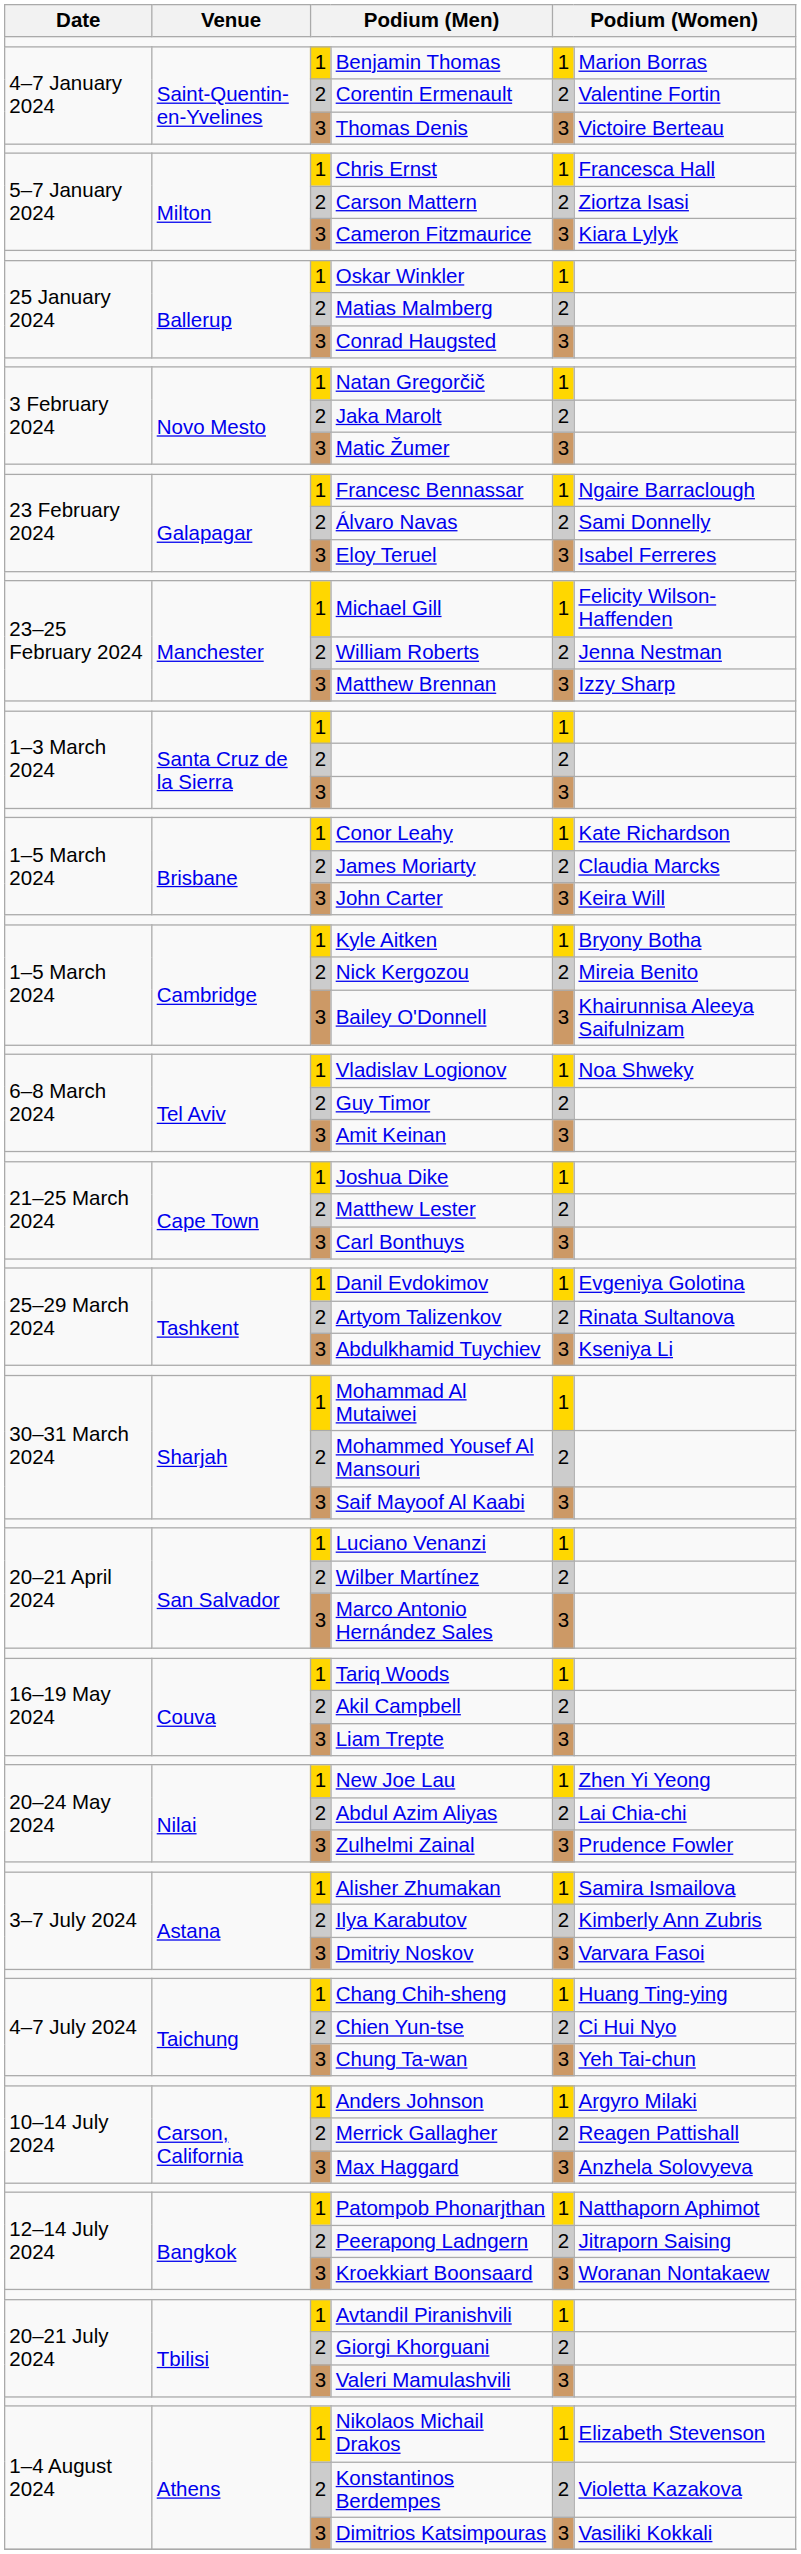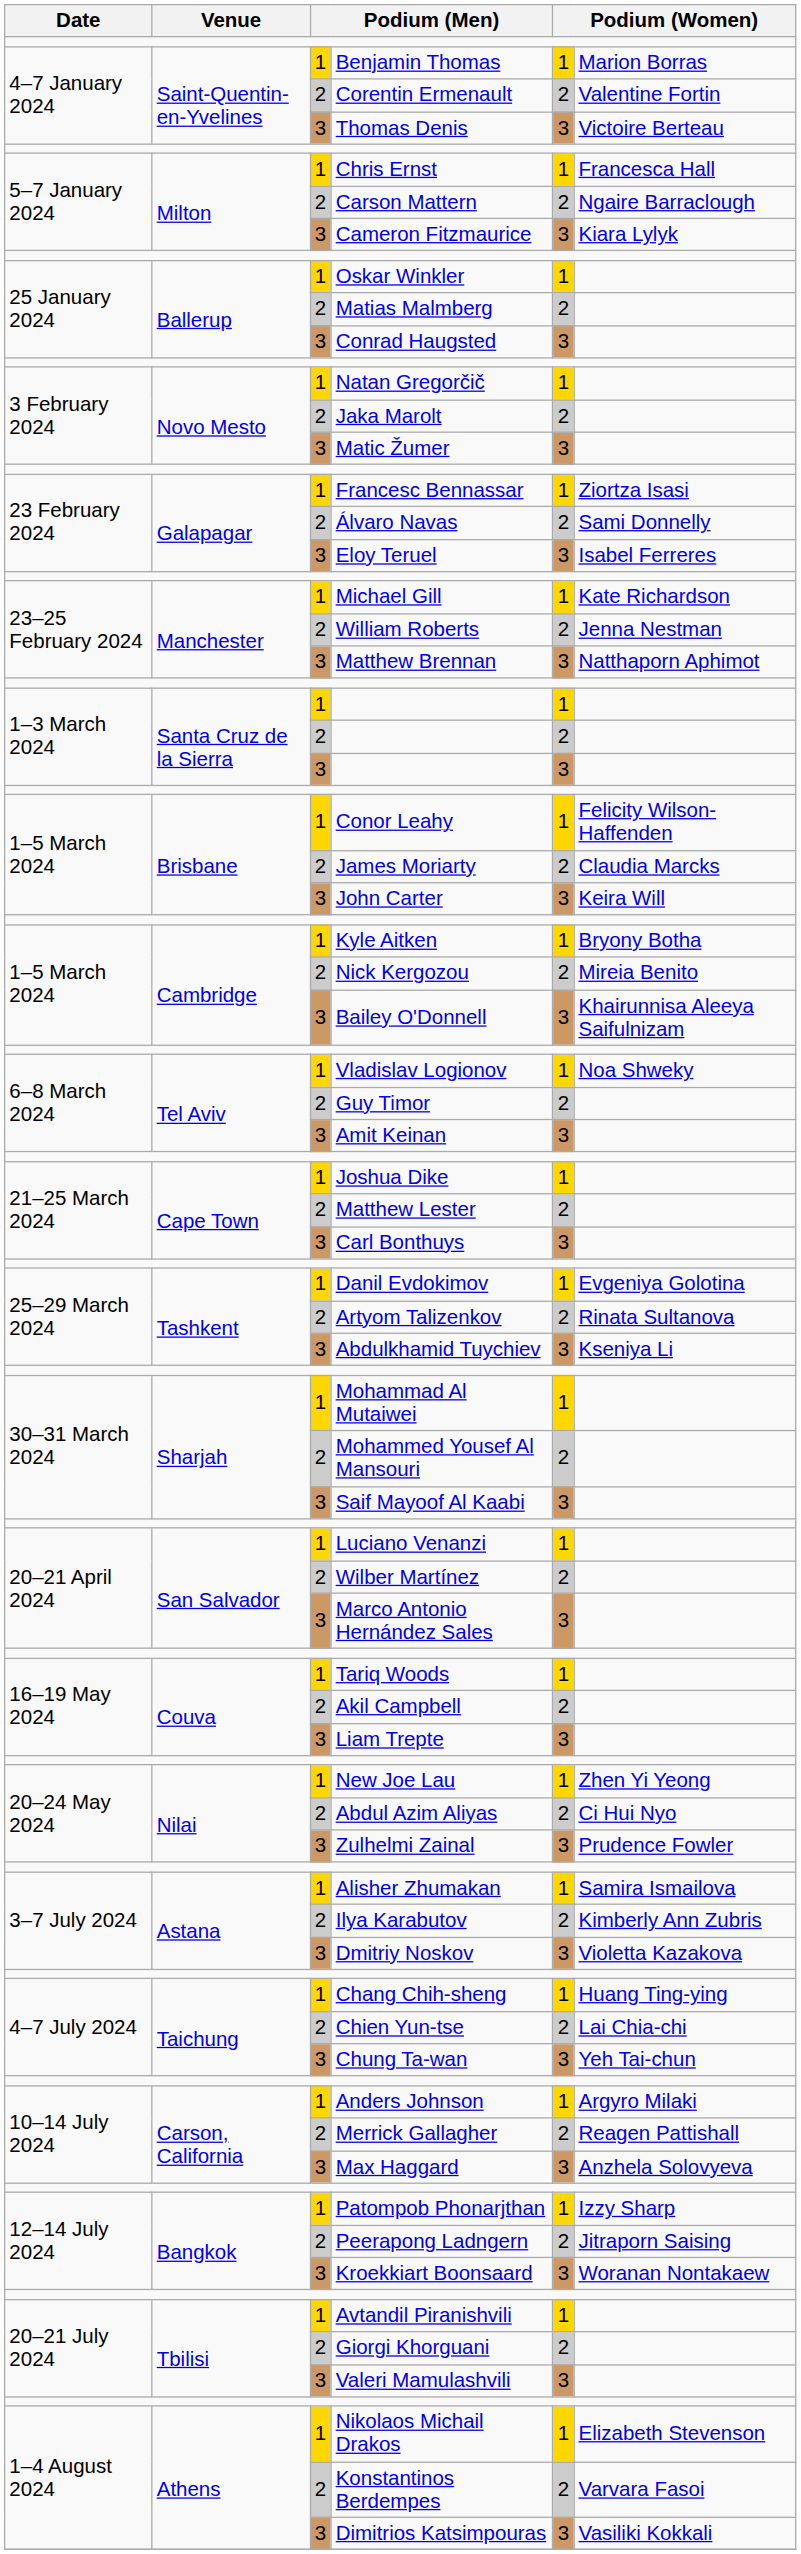 <table class="wikitable" width=70%>
 <tr>
 <th>Date</th>
 <th width=20%>Venue</th>
 <th colspan=2 width=30%>Podium (Men)</th>
 <th colspan=2 width=30%>Podium (Women)</th>
 </tr>
 <tr>
 <td colspan=6></td>
 </tr>
 <tr>
 <td rowspan=3>4–7 January 2024</td>
 <td rowspan=3><br><a href='#'>Saint-Quentin-en-Yvelines</a></td>
 <td bgcolor=FFD700>1</td>
 <td><a href='#'>Benjamin Thomas</a></td>
 <td bgcolor=FFD700>1</td>
 <td><a href='#'>Marion Borras</a></td>
 </tr>
 <tr>
 <td bgcolor=CCCCCC>2</td>
 <td><a href='#'>Corentin Ermenault</a></td>
 <td bgcolor=CCCCCC>2</td>
 <td><a href='#'>Valentine Fortin</a></td>
 </tr>
 <tr>
 <td bgcolor=CC9966>3</td>
 <td><a href='#'>Thomas Denis</a></td>
 <td bgcolor=CC9966>3</td>
 <td><a href='#'>Victoire Berteau</a></td>
 </tr>
 <tr>
 <td colspan=6></td>
 </tr>
 <tr>
 <td rowspan=3>5–7 January 2024</td>
 <td rowspan=3><br><a href='#'>Milton</a></td>
 <td bgcolor=FFD700>1</td>
 <td><a href='#'>Chris Ernst</a></td>
 <td bgcolor=FFD700>1</td>
 <td><a href='#'>Francesca Hall</a></td>
 </tr>
 <tr>
 <td bgcolor=CCCCCC>2</td>
 <td><a href='#'>Carson Mattern</a></td>
 <td bgcolor=CCCCCC>2</td>
-<td><a href='#'>Ziortza Isasi</a></td>
+<td><a href='#'>Ngaire Barraclough</a></td>
 </tr>
 <tr>
 <td bgcolor=CC9966>3</td>
 <td><a href='#'>Cameron Fitzmaurice</a></td>
 <td bgcolor=CC9966>3</td>
 <td><a href='#'>Kiara Lylyk</a></td>
 </tr>
 <tr>
 <td colspan=6></td>
 </tr>
 <tr>
 <td rowspan=3>25 January 2024</td>
 <td rowspan=3><br><a href='#'>Ballerup</a></td>
 <td bgcolor=FFD700>1</td>
 <td><a href='#'>Oskar Winkler</a></td>
 <td bgcolor=FFD700>1</td>
 <td></td>
 </tr>
 <tr>
 <td bgcolor=CCCCCC>2</td>
 <td><a href='#'>Matias Malmberg</a></td>
 <td bgcolor=CCCCCC>2</td>
 <td></td>
 </tr>
 <tr>
 <td bgcolor=CC9966>3</td>
 <td><a href='#'>Conrad Haugsted</a></td>
 <td bgcolor=CC9966>3</td>
 <td></td>
 </tr>
 <tr>
 <td colspan=6></td>
 </tr>
 <tr>
 <td rowspan=3>3 February 2024</td>
 <td rowspan=3><br><a href='#'>Novo Mesto</a></td>
 <td bgcolor=FFD700>1</td>
 <td><a href='#'>Natan Gregorčič</a></td>
 <td bgcolor=FFD700>1</td>
 <td></td>
 </tr>
 <tr>
 <td bgcolor=CCCCCC>2</td>
 <td><a href='#'>Jaka Marolt</a></td>
 <td bgcolor=CCCCCC>2</td>
 <td></td>
 </tr>
 <tr>
 <td bgcolor=CC9966>3</td>
 <td><a href='#'>Matic Žumer</a></td>
 <td bgcolor=CC9966>3</td>
 <td></td>
 </tr>
 <tr>
 <td colspan=6></td>
 </tr>
 <tr>
 <td rowspan=3>23 February 2024</td>
 <td rowspan=3><br><a href='#'>Galapagar</a></td>
 <td bgcolor=FFD700>1</td>
 <td><a href='#'>Francesc Bennassar</a></td>
 <td bgcolor=FFD700>1</td>
-<td><a href='#'>Ngaire Barraclough</a></td>
+<td><a href='#'>Ziortza Isasi</a></td>
 </tr>
 <tr>
 <td bgcolor=CCCCCC>2</td>
 <td><a href='#'>Álvaro Navas</a></td>
 <td bgcolor=CCCCCC>2</td>
 <td><a href='#'>Sami Donnelly</a></td>
 </tr>
 <tr>
 <td bgcolor=CC9966>3</td>
 <td><a href='#'>Eloy Teruel</a></td>
 <td bgcolor=CC9966>3</td>
 <td><a href='#'>Isabel Ferreres</a></td>
 </tr>
 <tr>
 <td colspan=6></td>
 </tr>
 <tr>
 <td rowspan=3>23–25 February 2024</td>
 <td rowspan=3><br><a href='#'>Manchester</a></td>
 <td bgcolor=FFD700>1</td>
 <td><a href='#'>Michael Gill</a></td>
 <td bgcolor=FFD700>1</td>
-<td><a href='#'>Felicity Wilson-Haffenden</a></td>
+<td><a href='#'>Kate Richardson</a></td>
 </tr>
 <tr>
 <td bgcolor=CCCCCC>2</td>
 <td><a href='#'>William Roberts</a></td>
 <td bgcolor=CCCCCC>2</td>
 <td><a href='#'>Jenna Nestman</a></td>
 </tr>
 <tr>
 <td bgcolor=CC9966>3</td>
 <td><a href='#'>Matthew Brennan</a></td>
 <td bgcolor=CC9966>3</td>
-<td><a href='#'>Izzy Sharp</a></td>
+<td><a href='#'>Natthaporn Aphimot</a></td>
 </tr>
 <tr>
 <td colspan=6></td>
 </tr>
 <tr>
 <td rowspan=3>1–3 March 2024</td>
 <td rowspan=3><br><a href='#'>Santa Cruz de la Sierra</a></td>
 <td bgcolor=FFD700>1</td>
 <td></td>
 <td bgcolor=FFD700>1</td>
 <td></td>
 </tr>
 <tr>
 <td bgcolor=CCCCCC>2</td>
 <td></td>
 <td bgcolor=CCCCCC>2</td>
 <td></td>
 </tr>
 <tr>
 <td bgcolor=CC9966>3</td>
 <td></td>
 <td bgcolor=CC9966>3</td>
 <td></td>
 </tr>
 <tr>
 <td colspan=6></td>
 </tr>
 <tr>
 <td rowspan=3>1–5 March 2024</td>
 <td rowspan=3><br><a href='#'>Brisbane</a></td>
 <td bgcolor=FFD700>1</td>
 <td><a href='#'>Conor Leahy</a></td>
 <td bgcolor=FFD700>1</td>
-<td><a href='#'>Kate Richardson</a></td>
+<td><a href='#'>Felicity Wilson-Haffenden</a></td>
 </tr>
 <tr>
 <td bgcolor=CCCCCC>2</td>
 <td><a href='#'>James Moriarty</a></td>
 <td bgcolor=CCCCCC>2</td>
 <td><a href='#'>Claudia Marcks</a></td>
 </tr>
 <tr>
 <td bgcolor=CC9966>3</td>
 <td><a href='#'>John Carter</a></td>
 <td bgcolor=CC9966>3</td>
 <td><a href='#'>Keira Will</a></td>
 </tr>
 <tr>
 <td colspan=6></td>
 </tr>
 <tr>
 <td rowspan=3>1–5 March 2024</td>
 <td rowspan=3><br><a href='#'>Cambridge</a></td>
 <td bgcolor=FFD700>1</td>
 <td><a href='#'>Kyle Aitken</a></td>
 <td bgcolor=FFD700>1</td>
 <td><a href='#'>Bryony Botha</a></td>
 </tr>
 <tr>
 <td bgcolor=CCCCCC>2</td>
 <td><a href='#'>Nick Kergozou</a></td>
 <td bgcolor=CCCCCC>2</td>
 <td><a href='#'>Mireia Benito</a></td>
 </tr>
 <tr>
 <td bgcolor=CC9966>3</td>
 <td><a href='#'>Bailey O'Donnell</a></td>
 <td bgcolor=CC9966>3</td>
 <td><a href='#'>Khairunnisa Aleeya Saifulnizam</a></td>
 </tr>
 <tr>
 <td colspan=6></td>
 </tr>
 <tr>
 <td rowspan=3>6–8 March 2024</td>
 <td rowspan=3><br><a href='#'>Tel Aviv</a></td>
 <td bgcolor=FFD700>1</td>
 <td><a href='#'>Vladislav Logionov</a></td>
 <td bgcolor=FFD700>1</td>
 <td><a href='#'>Noa Shweky</a></td>
 </tr>
 <tr>
 <td bgcolor=CCCCCC>2</td>
 <td><a href='#'>Guy Timor</a></td>
 <td bgcolor=CCCCCC>2</td>
 <td></td>
 </tr>
 <tr>
 <td bgcolor=CC9966>3</td>
 <td><a href='#'>Amit Keinan</a></td>
 <td bgcolor=CC9966>3</td>
 <td></td>
 </tr>
 <tr>
 <td colspan=6></td>
 </tr>
 <tr>
 <td rowspan=3>21–25 March 2024</td>
 <td rowspan=3><br><a href='#'>Cape Town</a></td>
 <td bgcolor=FFD700>1</td>
 <td><a href='#'>Joshua Dike</a></td>
 <td bgcolor=FFD700>1</td>
 <td></td>
 </tr>
 <tr>
 <td bgcolor=CCCCCC>2</td>
 <td><a href='#'>Matthew Lester</a></td>
 <td bgcolor=CCCCCC>2</td>
 <td></td>
 </tr>
 <tr>
 <td bgcolor=CC9966>3</td>
 <td><a href='#'>Carl Bonthuys</a></td>
 <td bgcolor=CC9966>3</td>
 <td></td>
 </tr>
 <tr>
 <td colspan=6></td>
 </tr>
 <tr>
 <td rowspan=3>25–29 March 2024</td>
 <td rowspan=3><br><a href='#'>Tashkent</a></td>
 <td bgcolor=FFD700>1</td>
 <td><a href='#'>Danil Evdokimov</a></td>
 <td bgcolor=FFD700>1</td>
 <td><a href='#'>Evgeniya Golotina</a></td>
 </tr>
 <tr>
 <td bgcolor=CCCCCC>2</td>
 <td><a href='#'>Artyom Talizenkov</a></td>
 <td bgcolor=CCCCCC>2</td>
 <td><a href='#'>Rinata Sultanova</a></td>
 </tr>
 <tr>
 <td bgcolor=CC9966>3</td>
 <td><a href='#'>Abdulkhamid Tuychiev</a></td>
 <td bgcolor=CC9966>3</td>
 <td><a href='#'>Kseniya Li</a></td>
 </tr>
 <tr>
 <td colspan=6></td>
 </tr>
 <tr>
 <td rowspan=3>30–31 March 2024</td>
 <td rowspan=3><br><a href='#'>Sharjah</a></td>
 <td bgcolor=FFD700>1</td>
 <td><a href='#'>Mohammad Al Mutaiwei</a></td>
 <td bgcolor=FFD700>1</td>
 <td></td>
 </tr>
 <tr>
 <td bgcolor=CCCCCC>2</td>
 <td><a href='#'>Mohammed Yousef Al Mansouri</a></td>
 <td bgcolor=CCCCCC>2</td>
 <td></td>
 </tr>
 <tr>
 <td bgcolor=CC9966>3</td>
 <td><a href='#'>Saif Mayoof Al Kaabi</a></td>
 <td bgcolor=CC9966>3</td>
 <td></td>
 </tr>
 <tr>
 <td colspan=6></td>
 </tr>
 <tr>
 <td rowspan=3>20–21 April 2024</td>
 <td rowspan=3><br><a href='#'>San Salvador</a></td>
 <td bgcolor=FFD700>1</td>
 <td><a href='#'>Luciano Venanzi</a></td>
 <td bgcolor=FFD700>1</td>
 <td></td>
 </tr>
 <tr>
 <td bgcolor=CCCCCC>2</td>
 <td><a href='#'>Wilber Martínez</a></td>
 <td bgcolor=CCCCCC>2</td>
 <td></td>
 </tr>
 <tr>
 <td bgcolor=CC9966>3</td>
 <td><a href='#'>Marco Antonio Hernández Sales</a></td>
 <td bgcolor=CC9966>3</td>
 <td></td>
 </tr>
 <tr>
 <td colspan=6></td>
 </tr>
 <tr>
 <td rowspan=3>16–19 May 2024</td>
 <td rowspan=3><br><a href='#'>Couva</a></td>
 <td bgcolor=FFD700>1</td>
 <td><a href='#'>Tariq Woods</a></td>
 <td bgcolor=FFD700>1</td>
 <td></td>
 </tr>
 <tr>
 <td bgcolor=CCCCCC>2</td>
 <td><a href='#'>Akil Campbell</a></td>
 <td bgcolor=CCCCCC>2</td>
 <td></td>
 </tr>
 <tr>
 <td bgcolor=CC9966>3</td>
 <td><a href='#'>Liam Trepte</a></td>
 <td bgcolor=CC9966>3</td>
 <td></td>
 </tr>
 <tr>
 <td colspan=6></td>
 </tr>
 <tr>
 <td rowspan=3>20–24 May 2024</td>
 <td rowspan=3><br><a href='#'>Nilai</a></td>
 <td bgcolor=FFD700>1</td>
 <td><a href='#'>New Joe Lau</a></td>
 <td bgcolor=FFD700>1</td>
 <td><a href='#'>Zhen Yi Yeong</a></td>
 </tr>
 <tr>
 <td bgcolor=CCCCCC>2</td>
 <td><a href='#'>Abdul Azim Aliyas</a></td>
 <td bgcolor=CCCCCC>2</td>
-<td><a href='#'>Lai Chia-chi</a></td>
+<td><a href='#'>Ci Hui Nyo</a></td>
 </tr>
 <tr>
 <td bgcolor=CC9966>3</td>
 <td><a href='#'>Zulhelmi Zainal</a></td>
 <td bgcolor=CC9966>3</td>
 <td><a href='#'>Prudence Fowler</a></td>
 </tr>
 <tr>
 <td colspan=6></td>
 </tr>
 <tr>
 <td rowspan=3>3–7 July 2024</td>
 <td rowspan=3><br><a href='#'>Astana</a></td>
 <td bgcolor=FFD700>1</td>
 <td><a href='#'>Alisher Zhumakan</a></td>
 <td bgcolor=FFD700>1</td>
 <td><a href='#'>Samira Ismailova</a></td>
 </tr>
 <tr>
 <td bgcolor=CCCCCC>2</td>
 <td><a href='#'>Ilya Karabutov</a></td>
 <td bgcolor=CCCCCC>2</td>
 <td><a href='#'>Kimberly Ann Zubris</a></td>
 </tr>
 <tr>
 <td bgcolor=CC9966>3</td>
 <td><a href='#'>Dmitriy Noskov</a></td>
 <td bgcolor=CC9966>3</td>
-<td><a href='#'>Varvara Fasoi</a></td>
+<td><a href='#'>Violetta Kazakova</a></td>
 </tr>
 <tr>
 <td colspan=6></td>
 </tr>
 <tr>
 <td rowspan=3>4–7 July 2024</td>
 <td rowspan=3><br><a href='#'>Taichung</a></td>
 <td bgcolor=FFD700>1</td>
 <td><a href='#'>Chang Chih-sheng</a></td>
 <td bgcolor=FFD700>1</td>
 <td><a href='#'>Huang Ting-ying</a></td>
 </tr>
 <tr>
 <td bgcolor=CCCCCC>2</td>
 <td><a href='#'>Chien Yun-tse</a></td>
 <td bgcolor=CCCCCC>2</td>
-<td><a href='#'>Ci Hui Nyo</a></td>
+<td><a href='#'>Lai Chia-chi</a></td>
 </tr>
 <tr>
 <td bgcolor=CC9966>3</td>
 <td><a href='#'>Chung Ta-wan</a></td>
 <td bgcolor=CC9966>3</td>
 <td><a href='#'>Yeh Tai-chun</a></td>
 </tr>
 <tr>
 <td colspan=6></td>
 </tr>
 <tr>
 <td rowspan=3>10–14 July 2024</td>
 <td rowspan=3><br><a href='#'>Carson, California</a></td>
 <td bgcolor=FFD700>1</td>
 <td><a href='#'>Anders Johnson</a></td>
 <td bgcolor=FFD700>1</td>
 <td><a href='#'>Argyro Milaki</a></td>
 </tr>
 <tr>
 <td bgcolor=CCCCCC>2</td>
 <td><a href='#'>Merrick Gallagher</a></td>
 <td bgcolor=CCCCCC>2</td>
 <td><a href='#'>Reagen Pattishall</a></td>
 </tr>
 <tr>
 <td bgcolor=CC9966>3</td>
 <td><a href='#'>Max Haggard</a></td>
 <td bgcolor=CC9966>3</td>
 <td><a href='#'>Anzhela Solovyeva</a></td>
 </tr>
 <tr>
 <td colspan=6></td>
 </tr>
 <tr>
 <td rowspan=3>12–14 July 2024</td>
 <td rowspan=3><br><a href='#'>Bangkok</a></td>
 <td bgcolor=FFD700>1</td>
 <td><a href='#'>Patompob Phonarjthan</a></td>
 <td bgcolor=FFD700>1</td>
-<td><a href='#'>Natthaporn Aphimot</a></td>
+<td><a href='#'>Izzy Sharp</a></td>
 </tr>
 <tr>
 <td bgcolor=CCCCCC>2</td>
 <td><a href='#'>Peerapong Ladngern</a></td>
 <td bgcolor=CCCCCC>2</td>
 <td><a href='#'>Jitraporn Saising</a></td>
 </tr>
 <tr>
 <td bgcolor=CC9966>3</td>
 <td><a href='#'>Kroekkiart Boonsaard</a></td>
 <td bgcolor=CC9966>3</td>
 <td><a href='#'>Woranan Nontakaew</a></td>
 </tr>
 <tr>
 <td colspan=6></td>
 </tr>
 <tr>
 <td rowspan=3>20–21 July 2024</td>
 <td rowspan=3><br><a href='#'>Tbilisi</a></td>
 <td bgcolor=FFD700>1</td>
 <td><a href='#'>Avtandil Piranishvili</a></td>
 <td bgcolor=FFD700>1</td>
 <td></td>
 </tr>
 <tr>
 <td bgcolor=CCCCCC>2</td>
 <td><a href='#'>Giorgi Khorguani</a></td>
 <td bgcolor=CCCCCC>2</td>
 <td></td>
 </tr>
 <tr>
 <td bgcolor=CC9966>3</td>
 <td><a href='#'>Valeri Mamulashvili</a></td>
 <td bgcolor=CC9966>3</td>
 <td></td>
 </tr>
 <tr>
 <td colspan=6></td>
 </tr>
 <tr>
 <td rowspan=3>1–4 August 2024</td>
 <td rowspan=3><br><a href='#'>Athens</a></td>
 <td bgcolor=FFD700>1</td>
 <td><a href='#'>Nikolaos Michail Drakos</a></td>
 <td bgcolor=FFD700>1</td>
 <td><a href='#'>Elizabeth Stevenson</a></td>
 </tr>
 <tr>
 <td bgcolor=CCCCCC>2</td>
 <td><a href='#'>Konstantinos Berdempes</a></td>
 <td bgcolor=CCCCCC>2</td>
-<td><a href='#'>Violetta Kazakova</a></td>
+<td><a href='#'>Varvara Fasoi</a></td>
 </tr>
 <tr>
 <td bgcolor=CC9966>3</td>
 <td><a href='#'>Dimitrios Katsimpouras</a></td>
 <td bgcolor=CC9966>3</td>
 <td><a href='#'>Vasiliki Kokkali</a></td>
 </tr>
 <tr>
 </tr>
 </table>
